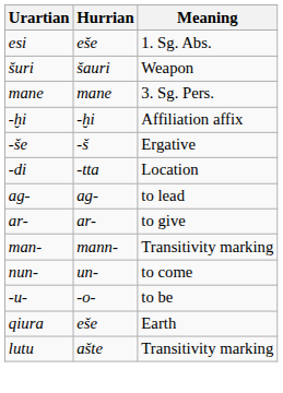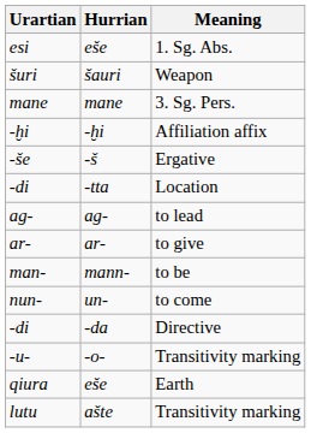 <table class="wikitable">
 <tr>
 <th>Urartian</th>
 <th>Hurrian</th>
 <th>Meaning</th>
 </tr>
 <tr>
 <td><em>esi</em></td>
 <td><em>eše</em></td>
 <td>1. Sg. Abs.</td>
 </tr>
 <tr>
 <td><em>šuri</em></td>
 <td><em>šauri</em></td>
 <td>Weapon</td>
 </tr>
 <tr>
 <td><em>mane</em></td>
 <td><em>mane</em></td>
 <td>3. Sg. Pers.</td>
 </tr>
 <tr>
 <td><em>-ḫi</em></td>
 <td><em>-ḫi</em></td>
 <td>Affiliation affix</td>
 </tr>
 <tr>
 <td><em>-še</em></td>
 <td><em>-š</em></td>
 <td>Ergative</td>
 </tr>
 <tr>
 <td><em>-di</em></td>
 <td><em>-tta</em></td>
 <td>Location</td>
 </tr>
 <tr>
 <td><em>ag-</em></td>
 <td><em>ag-</em></td>
 <td>to lead</td>
 </tr>
 <tr>
 <td><em>ar-</em></td>
 <td><em>ar-</em></td>
 <td>to give</td>
 </tr>
 <tr>
 <td><em>man-</em></td>
 <td><em>mann-</em></td>
-<td>Transitivity marking</td>
+<td>to be</td>
 </tr>
 <tr>
 <td><em>nun-</em></td>
 <td><em>un-</em></td>
 <td>to come</td>
 </tr>
 <tr>
+<td><em>-di</em></td>
+<td><em>-da</em></td>
+<td>Directive</td>
+</tr>
+<tr>
 <td><em>-u-</em></td>
 <td><em>-o-</em></td>
-<td>to be</td>
+<td>Transitivity marking</td>
 </tr>
 <tr>
 <td><em>qiura</em></td>
 <td><em>eše</em></td>
 <td>Earth</td>
 </tr>
 <tr>
 <td><em>lutu</em></td>
 <td><em>ašte</em></td>
 <td>Transitivity marking</td>
 </tr>
 </table>
